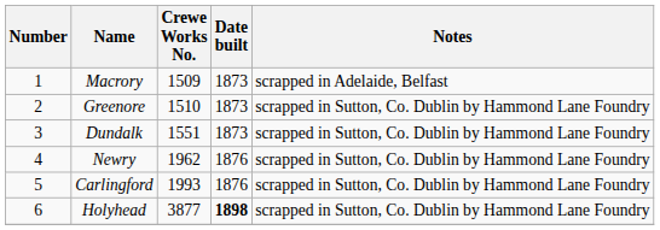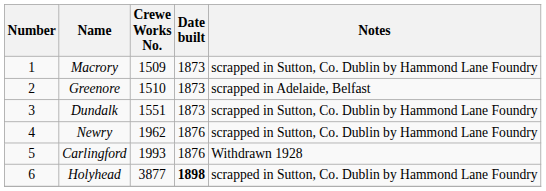 <table class="wikitable" style=text-align:center>
 <tr>
 <th>Number</th>
 <th>Name</th>
 <th>Crewe<br>Works<br>No.</th>
 <th>Date<br>built</th>
 <th>Notes</th>
 </tr>
 <tr>
 <td>1</td>
 <td><em>Macrory</em></td>
 <td>1509</td>
 <td>1873</td>
-<td align=left>scrapped in Adelaide, Belfast</td>
+<td align=left>scrapped in Sutton, Co. Dublin by Hammond Lane Foundry</td>
 </tr>
 <tr>
 <td>2</td>
 <td><em>Greenore</em></td>
 <td>1510</td>
 <td>1873</td>
-<td align=left>scrapped in Sutton, Co. Dublin by Hammond Lane Foundry</td>
+<td align=left>scrapped in Adelaide, Belfast</td>
 </tr>
 <tr>
 <td>3</td>
 <td><em>Dundalk</em></td>
 <td>1551</td>
 <td>1873</td>
 <td align=left>scrapped in Sutton, Co. Dublin by Hammond Lane Foundry</td>
 </tr>
 <tr>
 <td>4</td>
 <td><em>Newry</em></td>
 <td>1962</td>
 <td>1876</td>
 <td align=left>scrapped in Sutton, Co. Dublin by Hammond Lane Foundry</td>
 </tr>
 <tr>
 <td>5</td>
 <td><em>Carlingford</em></td>
 <td>1993</td>
 <td>1876</td>
-<td align=left>scrapped in Sutton, Co. Dublin by Hammond Lane Foundry</td>
+<td align=left>Withdrawn 1928</td>
 </tr>
 <tr>
 <td>6</td>
 <td><em>Holyhead</em></td>
 <td>3877</td>
 <td><strong>1898</strong></td>
 <td align=left>scrapped in Sutton, Co. Dublin by Hammond Lane Foundry</td>
 </tr>
 <tr>
 </tr>
 </table>
